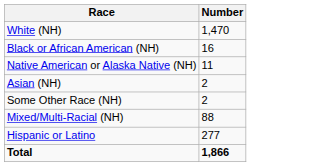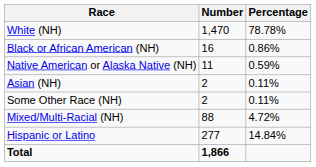 <table class="wikitable">
 <tr>
 <th>Race</th>
 <th>Number</th>
+<th>Percentage</th>
 </tr>
 <tr>
 <td><a href='#'>White</a> (NH)</td>
 <td>1,470</td>
+<td>78.78%</td>
 </tr>
 <tr>
 <td><a href='#'>Black or African American</a> (NH)</td>
 <td>16</td>
+<td>0.86%</td>
 </tr>
 <tr>
 <td><a href='#'>Native American</a> or <a href='#'>Alaska Native</a> (NH)</td>
 <td>11</td>
+<td>0.59%</td>
 </tr>
 <tr>
 <td><a href='#'>Asian</a> (NH)</td>
 <td>2</td>
+<td>0.11%</td>
 </tr>
 <tr>
 <td>Some Other Race (NH)</td>
 <td>2</td>
+<td>0.11%</td>
 </tr>
 <tr>
 <td><a href='#'>Mixed/Multi-Racial</a> (NH)</td>
 <td>88</td>
+<td>4.72%</td>
 </tr>
 <tr>
 <td><a href='#'>Hispanic or Latino</a></td>
 <td>277</td>
+<td>14.84%</td>
 </tr>
 <tr>
 <td><strong>Total</strong></td>
 <td><strong>1,866</strong></td>
+<td></td>
 </tr>
 </table>
